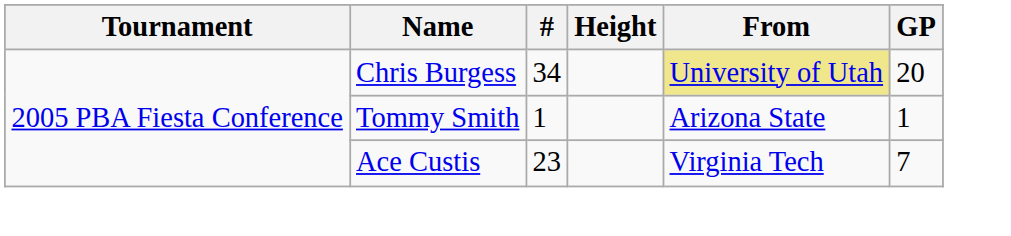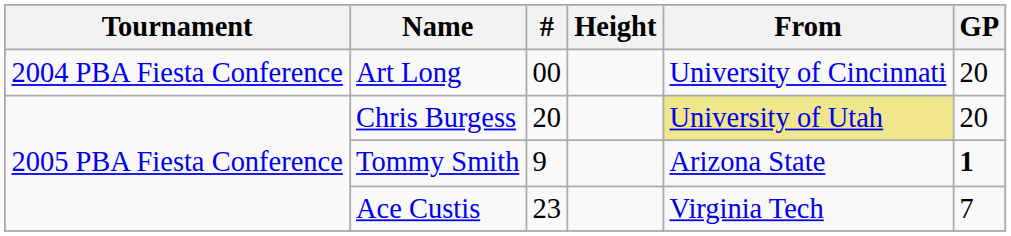 <table class="wikitable">
 <tr>
 <th>Tournament</th>
 <th>Name</th>
 <th>#</th>
 <th>Height</th>
 <th>From</th>
 <th>GP</th>
 </tr>
 <tr>
+<td><a href='#'>2004 PBA Fiesta Conference</a></td>
+<td><a href='#'>Art Long</a></td>
+<td>00</td>
+<td></td>
+<td><a href='#'>University of Cincinnati</a></td>
+<td>20</td>
+</tr>
+<tr>
 <td rowspan=3><a href='#'>2005 PBA Fiesta Conference</a></td>
 <td><a href='#'>Chris Burgess</a></td>
-<td>34</td>
+<td>20</td>
 <td></td>
 <td style="background: khaki;"><a href='#'>University of Utah</a></td>
 <td>20</td>
 </tr>
 <tr>
 <td><a href='#'>Tommy Smith</a></td>
-<td>1</td>
+<td>9</td>
 <td></td>
 <td><a href='#'>Arizona State</a></td>
-<td>1</td>
+<td><strong>1</strong></td>
 </tr>
 <tr>
 <td><a href='#'>Ace Custis</a></td>
 <td>23</td>
 <td></td>
 <td><a href='#'>Virginia Tech</a></td>
 <td>7</td>
 </tr>
 </table>
